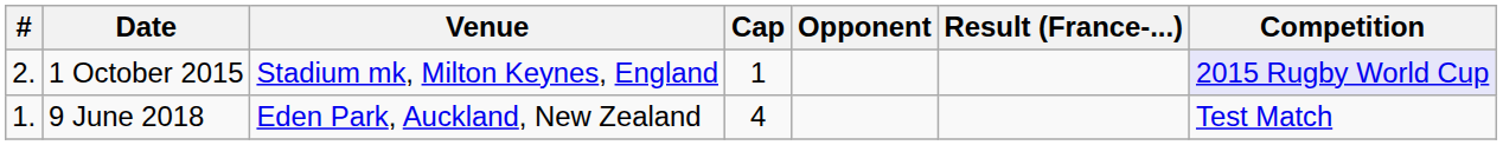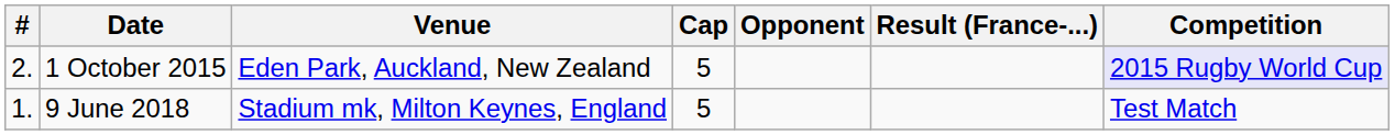 <table class="wikitable sortable">
 <tr>
 <th>#</th>
 <th>Date</th>
 <th>Venue</th>
 <th>Cap</th>
 <th>Opponent</th>
 <th>Result (France-...)</th>
 <th>Competition</th>
 </tr>
 <tr>
 <td>2.</td>
 <td>1 October 2015</td>
-<td><a href='#'>Stadium mk</a>, <a href='#'>Milton Keynes</a>, <a href='#'>England</a></td>
-<td align=center>1</td>
+<td><a href='#'>Eden Park</a>, <a href='#'>Auckland</a>, New Zealand</td>
+<td align=center>5</td>
 <td></td>
 <td></td>
 <td style="background: lavender;"><a href='#'>2015 Rugby World Cup</a></td>
 </tr>
 <tr>
 <td>1.</td>
 <td>9 June 2018</td>
-<td><a href='#'>Eden Park</a>, <a href='#'>Auckland</a>, New Zealand</td>
-<td align=center>4</td>
+<td><a href='#'>Stadium mk</a>, <a href='#'>Milton Keynes</a>, <a href='#'>England</a></td>
+<td align=center>5</td>
 <td></td>
 <td></td>
 <td><a href='#'>Test Match</a></td>
 </tr>
 </table>
